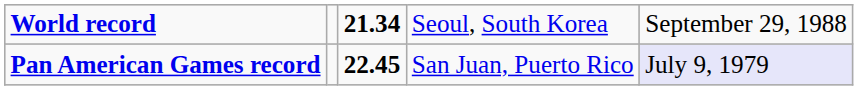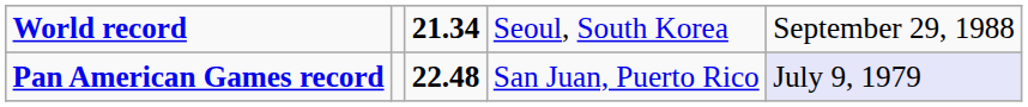 <table class="wikitable">
 <tr>
 <td><strong><a href='#'>World record</a></strong></td>
 <td></td>
 <td><strong>21.34</strong></td>
 <td><a href='#'>Seoul</a>, <a href='#'>South Korea</a></td>
 <td>September 29, 1988</td>
 </tr>
 <tr>
 <td><strong><a href='#'>Pan American Games record</a></strong></td>
 <td></td>
-<td><strong>22.45</strong></td>
+<td><strong>22.48</strong></td>
 <td><a href='#'>San Juan, Puerto Rico</a></td>
 <td style="background: lavender;">July 9, 1979</td>
 </tr>
 </table>
